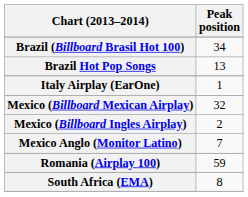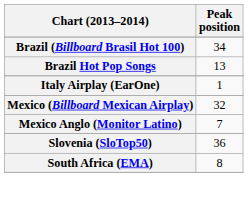 <table class="wikitable sortable plainrowheaders" style="text-align:center">
 <tr>
 <th>Chart (2013–2014)</th>
 <th>Peak<br>position</th>
 </tr>
 <tr>
 </tr>
 <tr>
 </tr>
 <tr>
 </tr>
 <tr>
 </tr>
 <tr>
 <th scope="row">Brazil (<a href='#'><em>Billboard</em> Brasil Hot 100</a>)</th>
 <td style="text-align:center;">34</td>
 </tr>
 <tr>
 <th scope="row">Brazil <a href='#'>Hot Pop Songs</a></th>
 <td style="text-align:center;">13</td>
 </tr>
 <tr>
 </tr>
 <tr>
 </tr>
 <tr>
 </tr>
 <tr>
 </tr>
 <tr>
 </tr>
 <tr>
 </tr>
 <tr>
 </tr>
 <tr>
 </tr>
 <tr>
 </tr>
 <tr>
 </tr>
 <tr>
 </tr>
 <tr>
 </tr>
 <tr>
 </tr>
 <tr>
 </tr>
 <tr>
 </tr>
 <tr>
 <th scope="row">Italy Airplay (EarOne)</th>
 <td>1</td>
 </tr>
 <tr>
 </tr>
 <tr>
 </tr>
 <tr>
 <th scope="row">Mexico (<a href='#'><em>Billboard</em> Mexican Airplay</a>)</th>
 <td style="text-align:center;">32</td>
 </tr>
 <tr>
-<th scope="row">Mexico (<a href='#'><em>Billboard</em> Ingles Airplay</a>)</th>
-<td style="text-align:center;">2</td>
-</tr>
-<tr>
 <th scope="row">Mexico Anglo (<a href='#'>Monitor Latino</a>)</th>
 <td style="text-align:center;">7</td>
 </tr>
 <tr>
 </tr>
 <tr>
 </tr>
 <tr>
 </tr>
 <tr>
 </tr>
 <tr>
 </tr>
 <tr>
-<th scope="row">Romania (<a href='#'>Airplay 100</a>)</th>
-<td align="center">59</td>
 </tr>
 <tr>
 </tr>
 <tr>
 </tr>
 <tr>
 </tr>
 <tr>
+<th scope="row">Slovenia (<a href='#'>SloTop50</a>)</th>
+<td align=center>36</td>
 </tr>
 <tr>
 <th scope="row">South Africa (<a href='#'>EMA</a>)</th>
 <td style="text-align:center;">8</td>
 </tr>
 <tr>
 </tr>
 <tr>
 </tr>
 <tr>
 </tr>
 <tr>
 </tr>
 <tr>
 </tr>
 <tr>
 </tr>
 <tr>
 </tr>
 <tr>
 </tr>
 <tr>
 </tr>
 <tr>
 </tr>
 <tr>
 </tr>
 <tr>
 </tr>
 <tr>
 </tr>
 </table>
